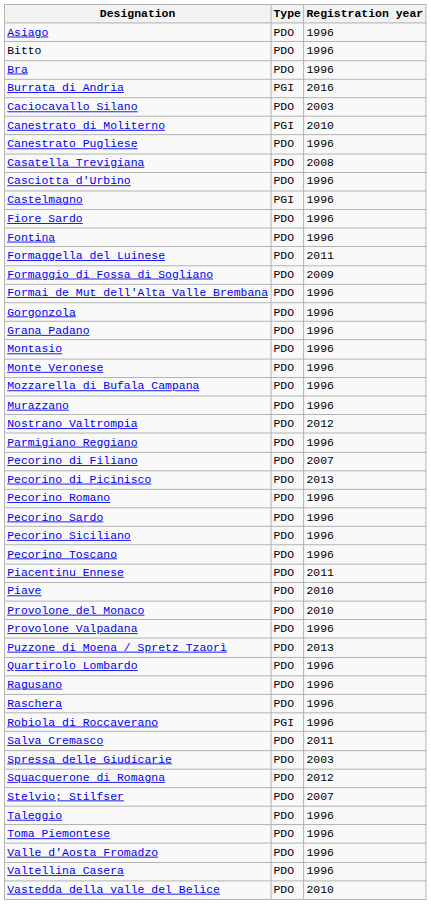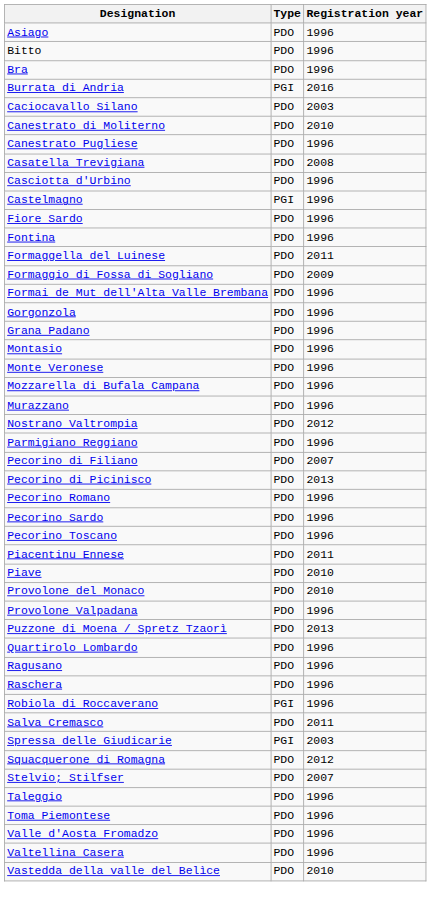 <table class="wikitable">
 <tr>
 <th>Designation</th>
 <th>Type</th>
 <th>Registration year</th>
 </tr>
 <tr>
 <td><a href='#'>Asiago</a></td>
 <td>PDO</td>
 <td>1996</td>
 </tr>
 <tr>
 <td>Bitto</td>
 <td>PDO</td>
 <td>1996</td>
 </tr>
 <tr>
 <td><a href='#'>Bra</a></td>
 <td>PDO</td>
 <td>1996</td>
 </tr>
 <tr>
 <td><a href='#'>Burrata di Andria</a></td>
 <td>PGI</td>
 <td>2016</td>
 </tr>
 <tr>
 <td><a href='#'>Caciocavallo Silano</a></td>
 <td>PDO</td>
 <td>2003</td>
 </tr>
 <tr>
 <td><a href='#'>Canestrato di Moliterno</a></td>
-<td>PGI</td>
+<td>PDO</td>
 <td>2010</td>
 </tr>
 <tr>
 <td><a href='#'>Canestrato Pugliese</a></td>
 <td>PDO</td>
 <td>1996</td>
 </tr>
 <tr>
 <td><a href='#'>Casatella Trevigiana</a></td>
 <td>PDO</td>
 <td>2008</td>
 </tr>
 <tr>
 <td><a href='#'>Casciotta d'Urbino</a></td>
 <td>PDO</td>
 <td>1996</td>
 </tr>
 <tr>
 <td><a href='#'>Castelmagno</a></td>
 <td>PGI</td>
 <td>1996</td>
 </tr>
 <tr>
 <td><a href='#'>Fiore Sardo</a></td>
 <td>PDO</td>
 <td>1996</td>
 </tr>
 <tr>
 <td><a href='#'>Fontina</a></td>
 <td>PDO</td>
 <td>1996</td>
 </tr>
 <tr>
 <td><a href='#'>Formaggella del Luinese</a></td>
 <td>PDO</td>
 <td>2011</td>
 </tr>
 <tr>
 <td><a href='#'>Formaggio di Fossa di Sogliano</a></td>
 <td>PDO</td>
 <td>2009</td>
 </tr>
 <tr>
 <td><a href='#'>Formai de Mut dell'Alta Valle Brembana</a></td>
 <td>PDO</td>
 <td>1996</td>
 </tr>
 <tr>
 <td><a href='#'>Gorgonzola</a></td>
 <td>PDO</td>
 <td>1996</td>
 </tr>
 <tr>
 <td><a href='#'>Grana Padano</a></td>
 <td>PDO</td>
 <td>1996</td>
 </tr>
 <tr>
 <td><a href='#'>Montasio</a></td>
 <td>PDO</td>
 <td>1996</td>
 </tr>
 <tr>
 <td><a href='#'>Monte Veronese</a></td>
 <td>PDO</td>
 <td>1996</td>
 </tr>
 <tr>
 <td><a href='#'>Mozzarella di Bufala Campana</a></td>
 <td>PDO</td>
 <td>1996</td>
 </tr>
 <tr>
 <td><a href='#'>Murazzano</a></td>
 <td>PDO</td>
 <td>1996</td>
 </tr>
 <tr>
 <td><a href='#'>Nostrano Valtrompia</a></td>
 <td>PDO</td>
 <td>2012</td>
 </tr>
 <tr>
 <td><a href='#'>Parmigiano Reggiano</a></td>
 <td>PDO</td>
 <td>1996</td>
 </tr>
 <tr>
 <td><a href='#'>Pecorino di Filiano</a></td>
 <td>PDO</td>
 <td>2007</td>
 </tr>
 <tr>
 <td><a href='#'>Pecorino di Picinisco</a></td>
 <td>PDO</td>
 <td>2013</td>
 </tr>
 <tr>
 <td><a href='#'>Pecorino Romano</a></td>
 <td>PDO</td>
 <td>1996</td>
 </tr>
 <tr>
 <td><a href='#'>Pecorino Sardo</a></td>
 <td>PDO</td>
 <td>1996</td>
 </tr>
 <tr>
-<td><a href='#'>Pecorino Siciliano</a></td>
-<td>PDO</td>
-<td>1996</td>
-</tr>
-<tr>
 <td><a href='#'>Pecorino Toscano</a></td>
 <td>PDO</td>
 <td>1996</td>
 </tr>
 <tr>
 <td><a href='#'>Piacentinu Ennese</a></td>
 <td>PDO</td>
 <td>2011</td>
 </tr>
 <tr>
 <td><a href='#'>Piave</a></td>
 <td>PDO</td>
 <td>2010</td>
 </tr>
 <tr>
 <td><a href='#'>Provolone del Monaco</a></td>
 <td>PDO</td>
 <td>2010</td>
 </tr>
 <tr>
 <td><a href='#'>Provolone Valpadana</a></td>
 <td>PDO</td>
 <td>1996</td>
 </tr>
 <tr>
 <td><a href='#'>Puzzone di Moena / Spretz Tzaorì</a></td>
 <td>PDO</td>
 <td>2013</td>
 </tr>
 <tr>
 <td><a href='#'>Quartirolo Lombardo</a></td>
 <td>PDO</td>
 <td>1996</td>
 </tr>
 <tr>
 <td><a href='#'>Ragusano</a></td>
 <td>PDO</td>
 <td>1996</td>
 </tr>
 <tr>
 <td><a href='#'>Raschera</a></td>
 <td>PDO</td>
 <td>1996</td>
 </tr>
 <tr>
 <td><a href='#'>Robiola di Roccaverano</a></td>
 <td>PGI</td>
 <td>1996</td>
 </tr>
 <tr>
 <td><a href='#'>Salva Cremasco</a></td>
 <td>PDO</td>
 <td>2011</td>
 </tr>
 <tr>
 <td><a href='#'>Spressa delle Giudicarie</a></td>
-<td>PDO</td>
+<td>PGI</td>
 <td>2003</td>
 </tr>
 <tr>
 <td><a href='#'>Squacquerone di Romagna</a></td>
 <td>PDO</td>
 <td>2012</td>
 </tr>
 <tr>
 <td><a href='#'>Stelvio; Stilfser</a></td>
 <td>PDO</td>
 <td>2007</td>
 </tr>
 <tr>
 <td><a href='#'>Taleggio</a></td>
 <td>PDO</td>
 <td>1996</td>
 </tr>
 <tr>
 <td><a href='#'>Toma Piemontese</a></td>
 <td>PDO</td>
 <td>1996</td>
 </tr>
 <tr>
 <td><a href='#'>Valle d'Aosta Fromadzo</a></td>
 <td>PDO</td>
 <td>1996</td>
 </tr>
 <tr>
 <td><a href='#'>Valtellina Casera</a></td>
 <td>PDO</td>
 <td>1996</td>
 </tr>
 <tr>
 <td><a href='#'>Vastedda della valle del Belìce</a></td>
 <td>PDO</td>
 <td>2010</td>
 </tr>
 </table>
